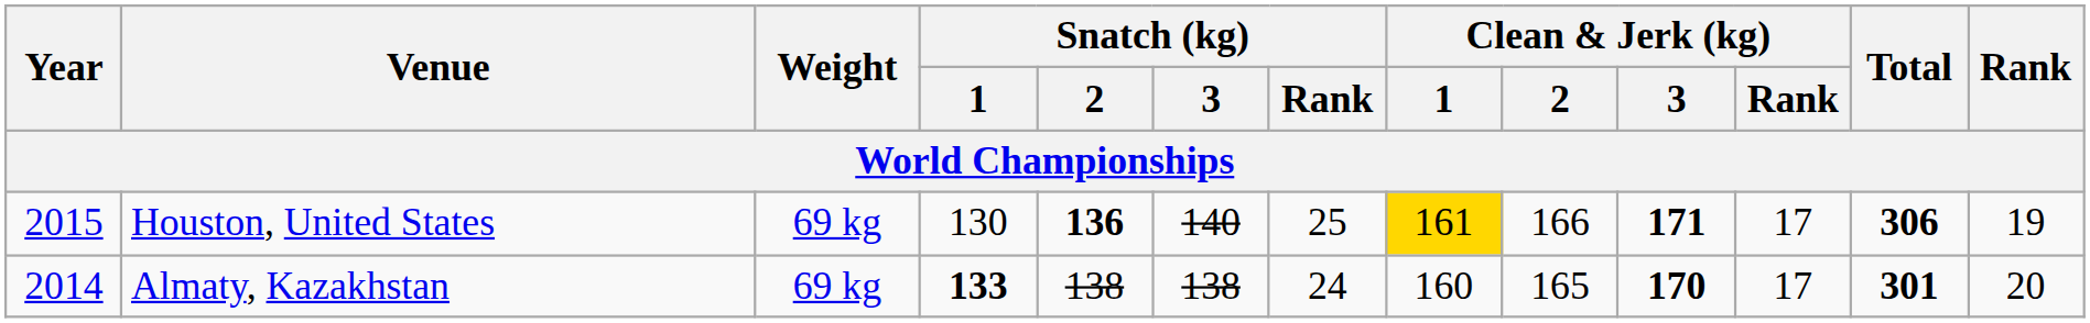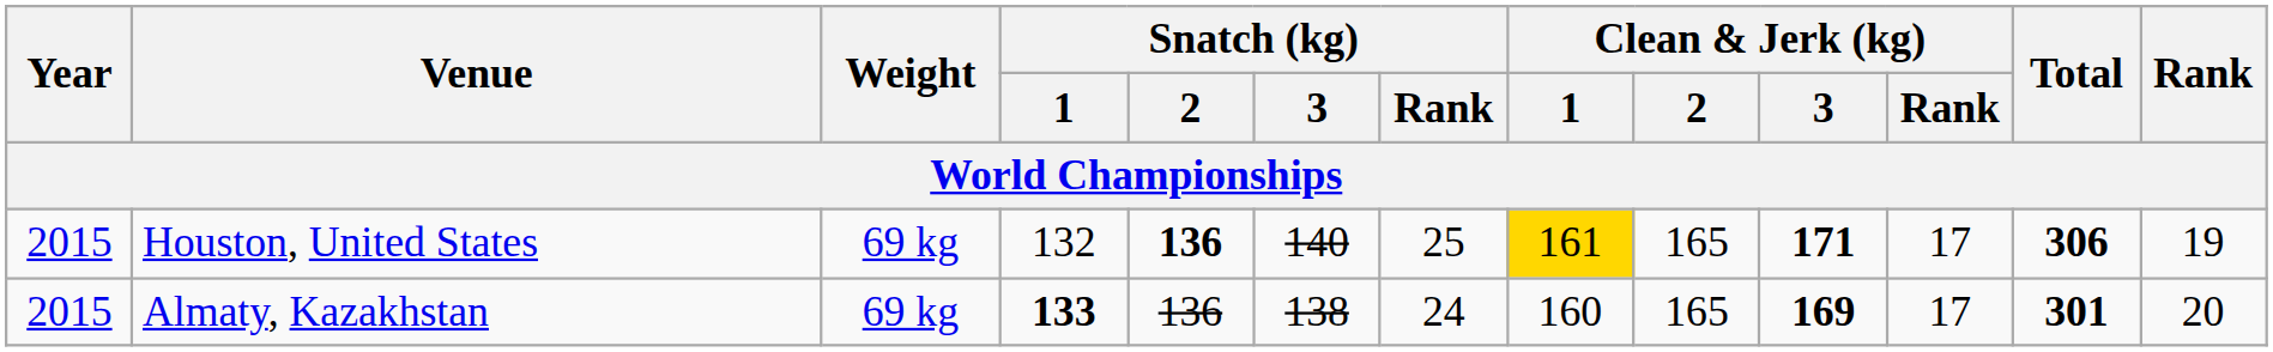 <table class = "wikitable" style="text-align:center;">
 <tr>
 <th rowspan=2 width=40>Year</th>
 <th rowspan=2 width=250>Venue</th>
 <th rowspan=2 width=60>Weight</th>
 <th colspan=4>Snatch (kg)</th>
 <th colspan=4>Clean & Jerk (kg)</th>
 <th rowspan=2 width=40>Total</th>
 <th rowspan=2 width=40>Rank</th>
 </tr>
 <tr>
 <th width=40>1</th>
 <th width=40>2</th>
 <th width=40>3</th>
 <th width=40>Rank</th>
 <th width=40>1</th>
 <th width=40>2</th>
 <th width=40>3</th>
 <th width=40>Rank</th>
 </tr>
 <tr>
 <th colspan=13><a href='#'>World Championships</a></th>
 </tr>
 <tr>
 <td><a href='#'>2015</a></td>
 <td align=left> <a href='#'>Houston</a>, <a href='#'>United States</a></td>
 <td><a href='#'>69 kg</a></td>
-<td>130</td>
+<td>132</td>
 <td><strong>136</strong></td>
 <td><s>140</s></td>
 <td>25</td>
 <td style="background: gold;">161</td>
-<td>166</td>
+<td>165</td>
 <td><strong>171</strong></td>
 <td>17</td>
 <td><strong>306</strong></td>
 <td>19</td>
 </tr>
 <tr>
-<td><a href='#'>2014</a></td>
+<td><a href='#'>2015</a></td>
 <td align=left> <a href='#'>Almaty</a>, <a href='#'>Kazakhstan</a></td>
 <td><a href='#'>69 kg</a></td>
 <td><strong>133</strong></td>
-<td><s>138</s></td>
+<td><s>136</s></td>
 <td><s>138</s></td>
 <td>24</td>
 <td>160</td>
 <td>165</td>
-<td><strong>170</strong></td>
+<td><strong>169</strong></td>
 <td>17</td>
 <td><strong>301</strong></td>
 <td>20</td>
 </tr>
 </table>
